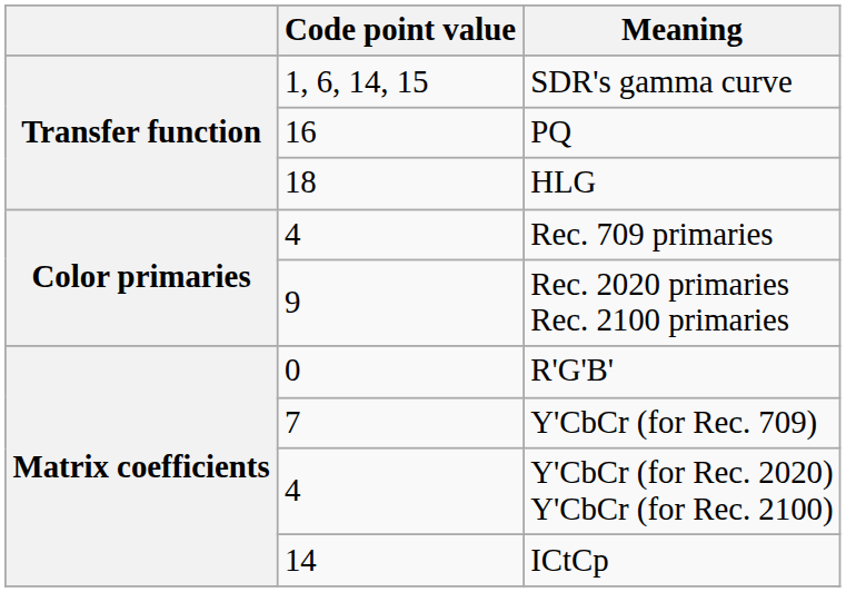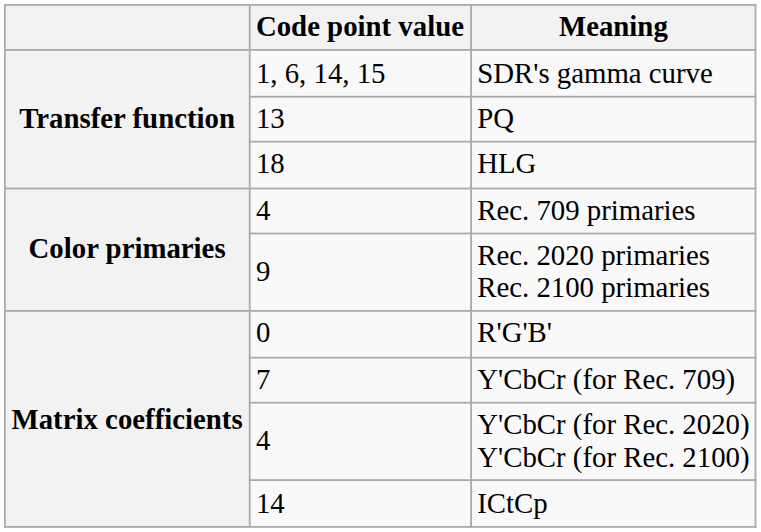 <table class="wikitable">
 <tr>
 <th></th>
 <th>Code point value</th>
 <th>Meaning</th>
 </tr>
 <tr>
 <th rowspan="3">Transfer function</th>
 <td>1, 6, 14, 15</td>
 <td>SDR's gamma curve</td>
 </tr>
 <tr>
-<td>16</td>
+<td>13</td>
 <td>PQ</td>
 </tr>
 <tr>
 <td>18</td>
 <td>HLG</td>
 </tr>
 <tr>
 <th rowspan="2">Color primaries</th>
 <td>4</td>
 <td>Rec. 709 primaries</td>
 </tr>
 <tr>
 <td>9</td>
 <td>Rec. 2020 primaries<br>Rec. 2100 primaries</td>
 </tr>
 <tr>
 <th rowspan="4">Matrix coefficients</th>
 <td>0</td>
 <td>R'G'B'</td>
 </tr>
 <tr>
 <td>7</td>
 <td>Y'CbCr (for Rec. 709)</td>
 </tr>
 <tr>
 <td>4</td>
 <td>Y'CbCr (for Rec. 2020)<br>Y'CbCr (for Rec. 2100)</td>
 </tr>
 <tr>
 <td>14</td>
 <td>ICtCp</td>
 </tr>
 </table>
